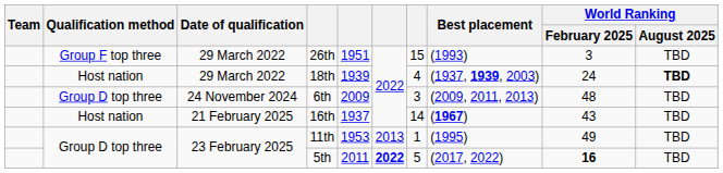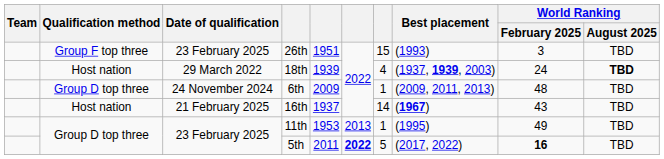 <table class="wikitable sortable">
 <tr>
 <th rowspan=2>Team</th>
 <th rowspan=2>Qualification method</th>
 <th rowspan=2>Date of qualification</th>
 <th rowspan=2></th>
 <th rowspan=2></th>
 <th rowspan=2></th>
 <th rowspan=2></th>
 <th rowspan=2>Best placement</th>
 <th colspan=2><a href='#'>World Ranking</a></th>
 </tr>
 <tr>
 <th>February 2025</th>
 <th>August 2025</th>
 </tr>
 <tr>
 <td></td>
 <td align="center"><a href='#'>Group F</a> top three</td>
-<td align="center">29 March 2022</td>
+<td align="center">23 February 2025</td>
 <td align="center">26th</td>
 <td align="center"><a href='#'>1951</a></td>
 <td align="center" rowspan=4><a href='#'>2022</a></td>
 <td align="center">15</td>
 <td> (<a href='#'>1993</a>)</td>
 <td align="center">3</td>
 <td align="center">TBD</td>
 </tr>
 <tr>
 <td></td>
 <td align="center">Host nation</td>
 <td align="center">29 March 2022</td>
 <td align="center">18th</td>
 <td align="center"><a href='#'>1939</a></td>
 <td align="center">4</td>
 <td> (<a href='#'>1937</a>, <a href='#'><strong>1939</strong></a>, <a href='#'>2003</a>)</td>
 <td align="center">24</td>
 <td align="center"><strong>TBD</strong></td>
 </tr>
 <tr>
 <td></td>
 <td align="center"><a href='#'>Group D</a> top three</td>
 <td align="center">24 November 2024</td>
 <td align="center">6th</td>
 <td align="center"><a href='#'>2009</a></td>
-<td align="center">3</td>
+<td align="center">1</td>
 <td> (<a href='#'>2009</a>, <a href='#'>2011</a>, <a href='#'>2013</a>)</td>
 <td align="center">48</td>
 <td align="center">TBD</td>
 </tr>
 <tr>
 <td></td>
 <td align="center">Host nation</td>
 <td align="center">21 February 2025</td>
 <td align="center">16th</td>
 <td align="center"><a href='#'>1937</a></td>
 <td align="center">14</td>
 <td> (<a href='#'><strong>1967</strong></a>)</td>
 <td align="center">43</td>
 <td align="center">TBD</td>
 </tr>
 <tr>
 <td></td>
 <td align="center" rowspan=2>Group D top three</td>
 <td align="center" rowspan=2>23 February 2025</td>
 <td align="center">11th</td>
 <td align="center"><a href='#'>1953</a></td>
 <td align="center"><a href='#'>2013</a></td>
 <td align="center">1</td>
 <td> (<a href='#'>1995</a>)</td>
 <td align="center">49</td>
 <td align="center">TBD</td>
 </tr>
 <tr>
 <td></td>
 <td align="center">5th</td>
 <td align="center"><a href='#'>2011</a></td>
 <td align="center"><strong><a href='#'>2022</a></strong></td>
 <td align="center">5</td>
 <td> (<a href='#'>2017</a>, <a href='#'>2022</a>)</td>
 <td align="center"><strong>16</strong></td>
 <td align="center">TBD</td>
 </tr>
 </table>
